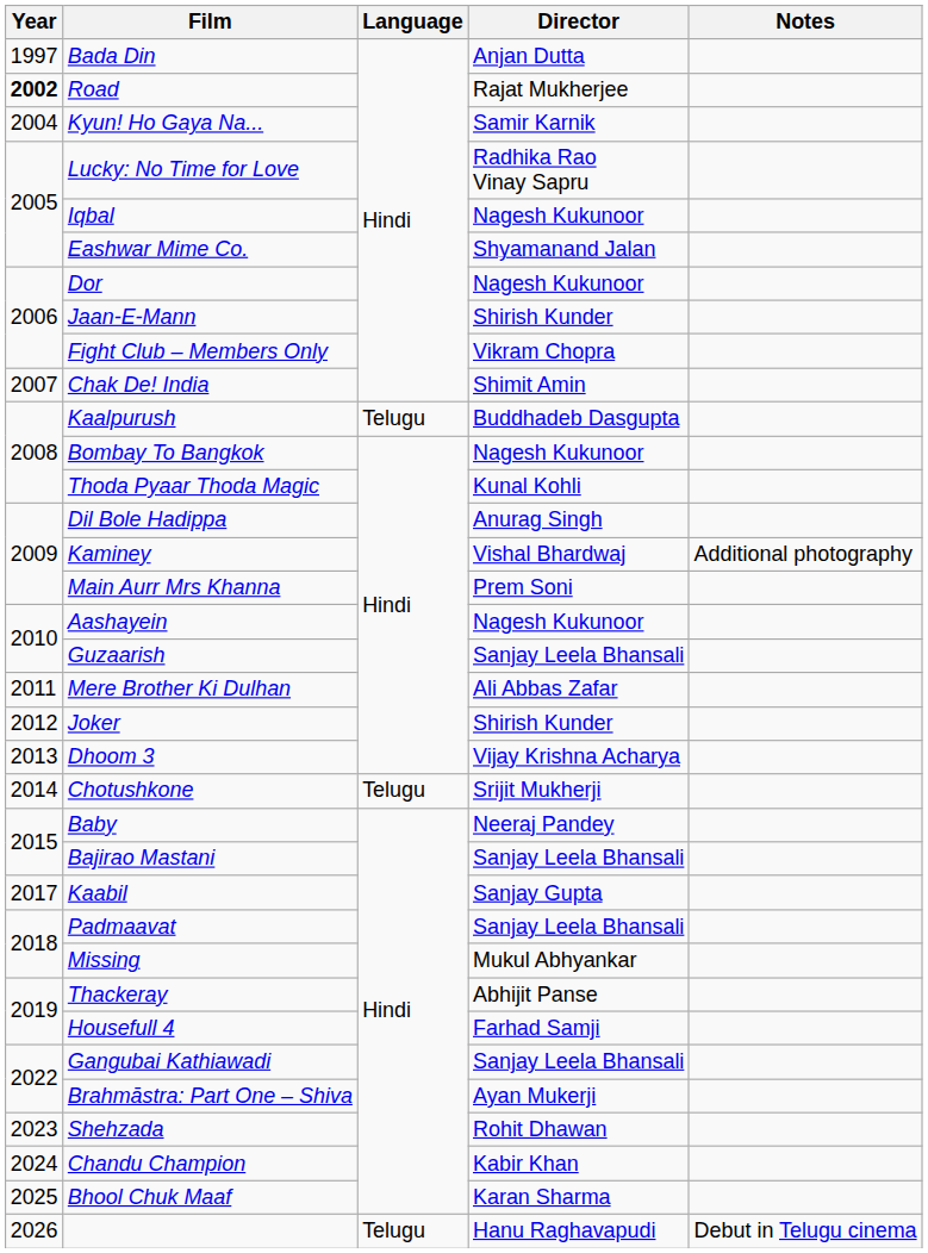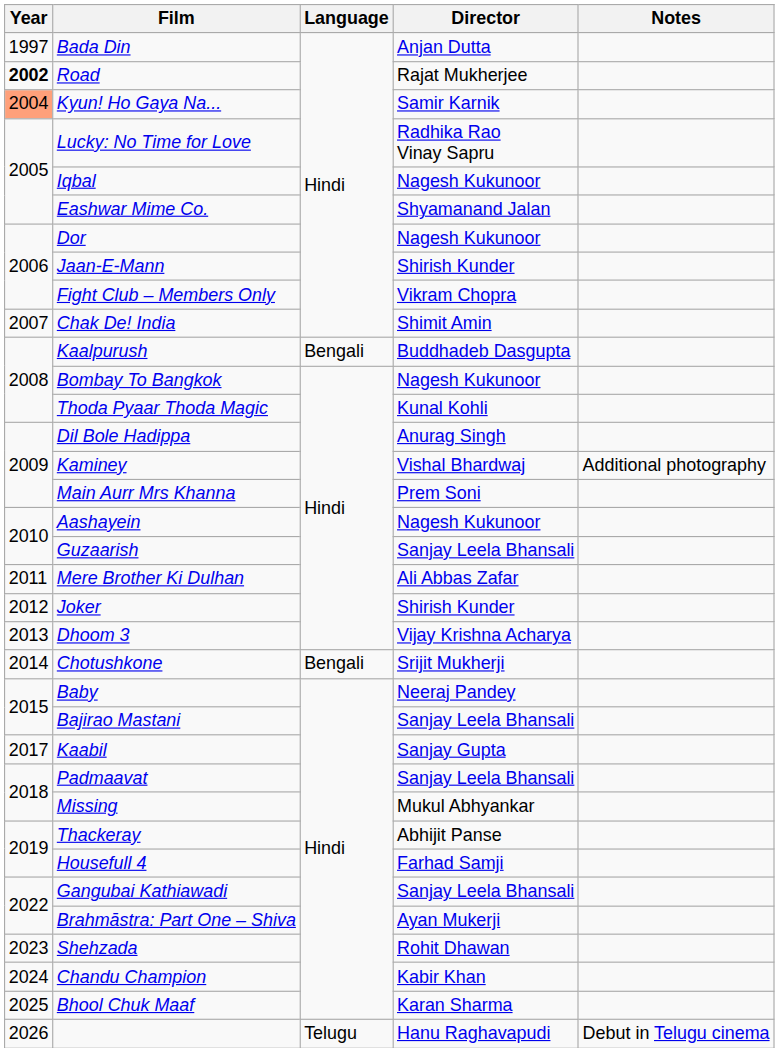 <table class="wikitable sortable">
 <tr>
 <th>Year</th>
 <th>Film</th>
 <th>Language</th>
 <th>Director</th>
 <th>Notes</th>
 </tr>
 <tr>
 <td>1997</td>
 <td><em><a href='#'>Bada Din</a></em></td>
 <td rowspan=10>Hindi</td>
 <td><a href='#'>Anjan Dutta</a></td>
 <td></td>
 </tr>
 <tr>
 <td><strong>2002</strong></td>
 <td><em><a href='#'>Road</a></em></td>
 <td>Rajat Mukherjee</td>
 <td></td>
 </tr>
 <tr>
-<td>2004</td>
+<td style="background: lightsalmon;">2004</td>
 <td><em><a href='#'>Kyun! Ho Gaya Na...</a></em></td>
 <td><a href='#'>Samir Karnik</a></td>
 <td></td>
 </tr>
 <tr>
 <td rowspan="3">2005</td>
 <td><em><a href='#'>Lucky: No Time for Love</a></em></td>
 <td><a href='#'>Radhika Rao</a><br>Vinay Sapru</td>
 <td></td>
 </tr>
 <tr>
 <td><em><a href='#'>Iqbal</a></em></td>
 <td><a href='#'>Nagesh Kukunoor</a></td>
 <td></td>
 </tr>
 <tr>
 <td><em><a href='#'>Eashwar Mime Co.</a></em></td>
 <td><a href='#'>Shyamanand Jalan</a></td>
 <td></td>
 </tr>
 <tr>
 <td rowspan="3">2006</td>
 <td><em><a href='#'>Dor</a></em></td>
 <td><a href='#'>Nagesh Kukunoor</a></td>
 <td></td>
 </tr>
 <tr>
 <td><em><a href='#'>Jaan-E-Mann</a></em></td>
 <td><a href='#'>Shirish Kunder</a></td>
 <td></td>
 </tr>
 <tr>
 <td><em><a href='#'>Fight Club – Members Only</a></em></td>
 <td><a href='#'>Vikram Chopra</a></td>
 <td></td>
 </tr>
 <tr>
 <td>2007</td>
 <td><em><a href='#'>Chak De! India</a></em></td>
 <td><a href='#'>Shimit Amin</a></td>
 <td></td>
 </tr>
 <tr>
 <td rowspan="3">2008</td>
 <td><em><a href='#'>Kaalpurush</a></em></td>
-<td>Telugu</td>
+<td>Bengali</td>
 <td><a href='#'>Buddhadeb Dasgupta</a></td>
 <td></td>
 </tr>
 <tr>
 <td><em><a href='#'>Bombay To Bangkok</a></em></td>
 <td rowspan=10>Hindi</td>
 <td><a href='#'>Nagesh Kukunoor</a></td>
 <td></td>
 </tr>
 <tr>
 <td><em><a href='#'>Thoda Pyaar Thoda Magic</a></em></td>
 <td><a href='#'>Kunal Kohli</a></td>
 <td></td>
 </tr>
 <tr>
 <td rowspan="3">2009</td>
 <td><em><a href='#'>Dil Bole Hadippa</a></em></td>
 <td><a href='#'>Anurag Singh</a></td>
 <td></td>
 </tr>
 <tr>
 <td><em><a href='#'>Kaminey</a></em></td>
 <td><a href='#'>Vishal Bhardwaj</a></td>
 <td>Additional photography</td>
 </tr>
 <tr>
 <td><em><a href='#'>Main Aurr Mrs Khanna</a></em></td>
 <td><a href='#'>Prem Soni</a></td>
 <td></td>
 </tr>
 <tr>
 <td rowspan="2">2010</td>
 <td><em><a href='#'>Aashayein</a></em></td>
 <td><a href='#'>Nagesh Kukunoor</a></td>
 <td></td>
 </tr>
 <tr>
 <td><em><a href='#'>Guzaarish</a></em></td>
 <td><a href='#'>Sanjay Leela Bhansali</a></td>
 <td></td>
 </tr>
 <tr>
 <td>2011</td>
 <td><em><a href='#'>Mere Brother Ki Dulhan</a></em></td>
 <td><a href='#'>Ali Abbas Zafar</a></td>
 <td></td>
 </tr>
 <tr>
 <td>2012</td>
 <td><em><a href='#'>Joker</a></em></td>
 <td><a href='#'>Shirish Kunder</a></td>
 <td></td>
 </tr>
 <tr>
 <td>2013</td>
 <td><em><a href='#'>Dhoom 3</a></em></td>
 <td><a href='#'>Vijay Krishna Acharya</a></td>
 <td></td>
 </tr>
 <tr>
 <td>2014</td>
 <td><em><a href='#'>Chotushkone</a></em></td>
-<td>Telugu</td>
+<td>Bengali</td>
 <td><a href='#'>Srijit Mukherji</a></td>
 <td></td>
 </tr>
 <tr>
 <td rowspan="2">2015</td>
 <td><em><a href='#'>Baby</a></em></td>
 <td rowspan="12">Hindi</td>
 <td><a href='#'>Neeraj Pandey</a></td>
 <td></td>
 </tr>
 <tr>
 <td><em><a href='#'>Bajirao Mastani</a></em></td>
 <td><a href='#'>Sanjay Leela Bhansali</a></td>
 <td></td>
 </tr>
 <tr>
 <td>2017</td>
 <td><em><a href='#'>Kaabil</a></em></td>
 <td><a href='#'>Sanjay Gupta</a></td>
 <td></td>
 </tr>
 <tr>
 <td rowspan="2">2018</td>
 <td><em><a href='#'>Padmaavat</a></em></td>
 <td><a href='#'>Sanjay Leela Bhansali</a></td>
 <td></td>
 </tr>
 <tr>
 <td><em><a href='#'>Missing</a></em></td>
 <td>Mukul Abhyankar</td>
 <td></td>
 </tr>
 <tr>
 <td rowspan="2">2019</td>
 <td><em><a href='#'>Thackeray</a></em></td>
 <td>Abhijit Panse</td>
 <td></td>
 </tr>
 <tr>
 <td><em><a href='#'>Housefull 4</a></em></td>
 <td><a href='#'>Farhad Samji</a></td>
 <td></td>
 </tr>
 <tr>
 <td rowspan="2">2022</td>
 <td><em><a href='#'>Gangubai Kathiawadi</a></em></td>
 <td><a href='#'>Sanjay Leela Bhansali</a></td>
 <td></td>
 </tr>
 <tr>
 <td><em><a href='#'>Brahmāstra: Part One – Shiva</a></em></td>
 <td><a href='#'>Ayan Mukerji</a></td>
 <td></td>
 </tr>
 <tr>
 <td>2023</td>
 <td><em><a href='#'>Shehzada</a></em></td>
 <td><a href='#'>Rohit Dhawan</a></td>
 <td></td>
 </tr>
 <tr>
 <td>2024</td>
 <td><em><a href='#'>Chandu Champion</a></em></td>
 <td><a href='#'>Kabir Khan</a></td>
 <td></td>
 </tr>
 <tr>
 <td>2025</td>
 <td><em><a href='#'>Bhool Chuk Maaf</a></em></td>
 <td><a href='#'>Karan Sharma</a></td>
 <td></td>
 </tr>
 <tr>
 <td>2026</td>
 <td></td>
 <td>Telugu</td>
 <td><a href='#'>Hanu Raghavapudi</a></td>
 <td>Debut in <a href='#'>Telugu cinema</a></td>
 </tr>
 <tr>
 </tr>
 </table>
